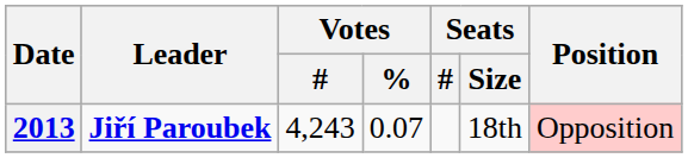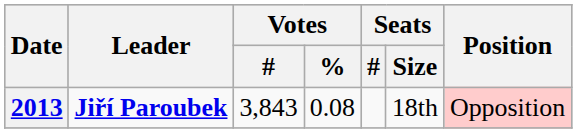 <table class="wikitable" style=text-align:center>
 <tr>
 <th rowspan="2">Date</th>
 <th rowspan="2">Leader</th>
 <th colspan="2">Votes</th>
 <th colspan="2">Seats</th>
 <th rowspan="2">Position</th>
 </tr>
 <tr>
 <th>#</th>
 <th>%</th>
 <th>#</th>
 <th>Size</th>
 </tr>
 <tr>
 <th><a href='#'>2013</a></th>
 <td><strong><a href='#'>Jiří Paroubek</a></strong></td>
-<td>4,243</td>
-<td>0.07</td>
+<td>3,843</td>
+<td>0.08</td>
 <td></td>
 <td>18th</td>
 <td style="background:#fcc;" align=center>Opposition</td>
 </tr>
 </table>
